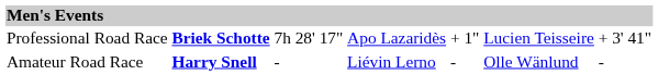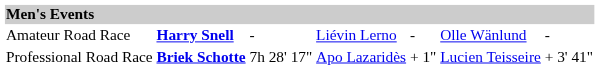 <table>
 <tr bgcolor="#cccccc">
 <td colspan=7><strong>Men's Events</strong></td>
+</tr>
+<tr>
+<td>Amateur Road Race</td>
+<td><strong><a href='#'>Harry Snell</a></strong><br><small></small></td>
+<td>-</td>
+<td><a href='#'>Liévin Lerno</a><br><small></small></td>
+<td>-</td>
+<td><a href='#'>Olle Wänlund</a><br><small></small></td>
+<td>-</td>
 </tr>
 <tr>
 <td>Professional Road Race<br></td>
 <td><strong><a href='#'>Briek Schotte</a></strong><br><small></small></td>
 <td>7h 28' 17"</td>
 <td><a href='#'>Apo Lazaridès</a><br><small></small></td>
 <td>+ 1"</td>
 <td><a href='#'>Lucien Teisseire</a><br><small></small></td>
 <td>+ 3' 41"</td>
 </tr>
 <tr>
-<td>Amateur Road Race</td>
-<td><strong><a href='#'>Harry Snell</a></strong><br><small></small></td>
-<td>-</td>
-<td><a href='#'>Liévin Lerno</a><br><small></small></td>
-<td>-</td>
-<td><a href='#'>Olle Wänlund</a><br><small></small></td>
-<td>-</td>
-</tr>
-<tr>
 </tr>
 </table>
